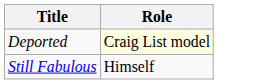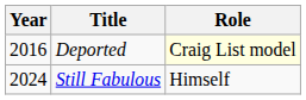 <table class="wikitable">
 <tr>
+<th>Year</th>
 <th>Title</th>
 <th>Role</th>
 </tr>
 <tr>
+<td>2016</td>
 <td><em>Deported</em></td>
 <td style="background: lightyellow;">Craig List model</td>
 </tr>
 <tr>
+<td>2024</td>
 <td><em><a href='#'>Still Fabulous</a></em></td>
 <td>Himself</td>
 </tr>
 </table>
